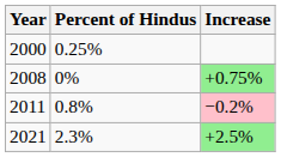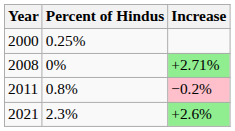 <table class="wikitable">
 <tr>
 <th>Year</th>
 <th>Percent of Hindus</th>
 <th>Increase</th>
 </tr>
 <tr>
 <td>2000</td>
 <td>0.25%</td>
 <td></td>
 </tr>
 <tr>
 <td>2008</td>
 <td>0%</td>
-<td style="background: lightgreen">+0.75%</td>
+<td style="background: lightgreen">+2.71%</td>
 </tr>
 <tr>
 <td>2011</td>
 <td>0.8%</td>
 <td style="background:pink">−0.2%</td>
 </tr>
 <tr>
 <td>2021</td>
 <td>2.3%</td>
-<td style="background: lightgreen">+2.5%</td>
+<td style="background: lightgreen">+2.6%</td>
 </tr>
 </table>
